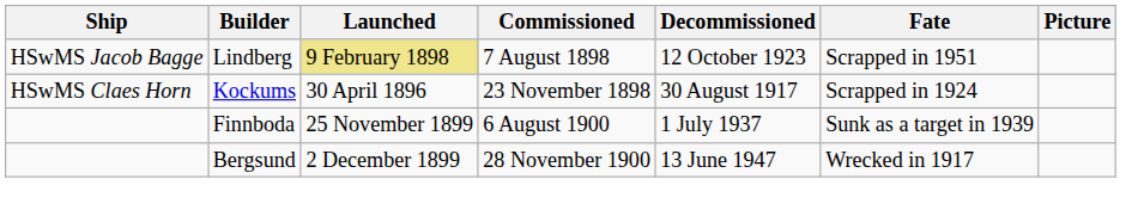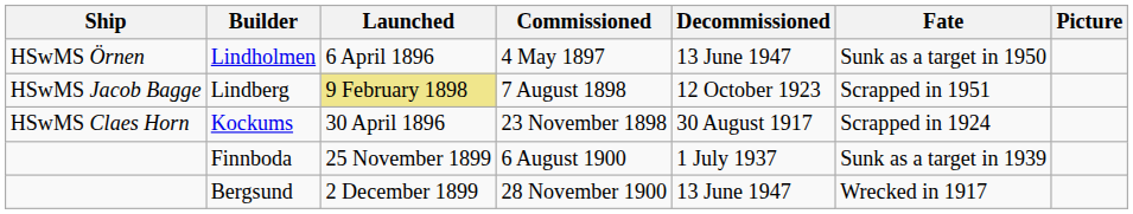 <table class="wikitable">
 <tr>
 <th>Ship</th>
 <th>Builder</th>
 <th>Launched</th>
 <th>Commissioned</th>
 <th>Decommissioned</th>
 <th>Fate</th>
 <th>Picture</th>
+</tr>
+<tr>
+<td>HSwMS <em>Örnen</em></td>
+<td><a href='#'>Lindholmen</a></td>
+<td>6 April 1896</td>
+<td>4 May 1897</td>
+<td>13 June 1947</td>
+<td>Sunk as a target in 1950</td>
+<td></td>
 </tr>
 <tr>
 <td>HSwMS <em>Jacob Bagge</em></td>
 <td>Lindberg</td>
 <td style="background: khaki;">9 February 1898</td>
 <td>7 August 1898</td>
 <td>12 October 1923</td>
 <td>Scrapped in 1951</td>
 <td></td>
 </tr>
 <tr>
 <td>HSwMS <em>Claes Horn</em></td>
 <td><a href='#'>Kockums</a></td>
 <td>30 April 1896</td>
 <td>23 November 1898</td>
 <td>30 August 1917</td>
 <td>Scrapped in 1924</td>
 <td></td>
 </tr>
 <tr>
 <td></td>
 <td>Finnboda</td>
 <td>25 November 1899</td>
 <td>6 August 1900</td>
 <td>1 July 1937</td>
 <td>Sunk as a target in 1939</td>
 <td></td>
 </tr>
 <tr>
 <td></td>
 <td>Bergsund</td>
 <td>2 December 1899</td>
 <td>28 November 1900</td>
 <td>13 June 1947</td>
 <td>Wrecked in 1917</td>
 <td></td>
 </tr>
 </table>
